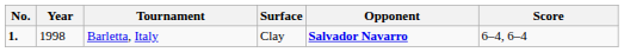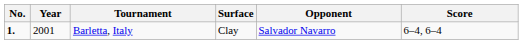 <table class="sortable wikitable" style=font-size:97%>
 <tr>
 <th width=30>No.</th>
 <th width=50>Year</th>
 <th width=200>Tournament</th>
 <th width=50>Surface</th>
 <th width=200>Opponent</th>
 <th width=160>Score</th>
 </tr>
 <tr>
 <td><strong>1.</strong></td>
-<td>1998</td>
+<td>2001</td>
 <td><a href='#'>Barletta</a>, <a href='#'>Italy</a></td>
 <td>Clay</td>
-<td><strong> <a href='#'>Salvador Navarro</a></strong></td>
+<td> <a href='#'>Salvador Navarro</a></td>
 <td>6–4, 6–4</td>
 </tr>
 </table>
